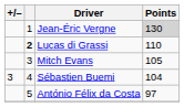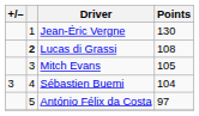 <table class="wikitable" style="font-size: 85%">
 <tr>
 <th scope="col">+/–</th>
 <th scope="col"></th>
 <th scope="col">Driver</th>
 <th scope="col">Points</th>
 </tr>
 <tr>
 <td align="left"></td>
 <td align="center">1</td>
 <td> <a href='#'>Jean-Éric Vergne</a></td>
-<td align="left" style="background: lightgrey;">130</td>
+<td align="left">130</td>
 </tr>
 <tr>
 <td align="left"></td>
 <td align="center"><strong>2</strong></td>
 <td> <a href='#'>Lucas di Grassi</a></td>
-<td align="left">110</td>
+<td align="left">108</td>
 </tr>
 <tr>
 <td align="left"></td>
 <td align="center">3</td>
 <td> <a href='#'>Mitch Evans</a></td>
 <td align="left">105</td>
 </tr>
 <tr>
 <td align="left"> 3</td>
 <td align="center">4</td>
 <td> <a href='#'>Sébastien Buemi</a></td>
 <td align="left">104</td>
 </tr>
 <tr>
 <td align="left"></td>
 <td align="center">5</td>
 <td> <a href='#'>António Félix da Costa</a></td>
 <td align="left">97</td>
 </tr>
 <tr>
 </tr>
 </table>
